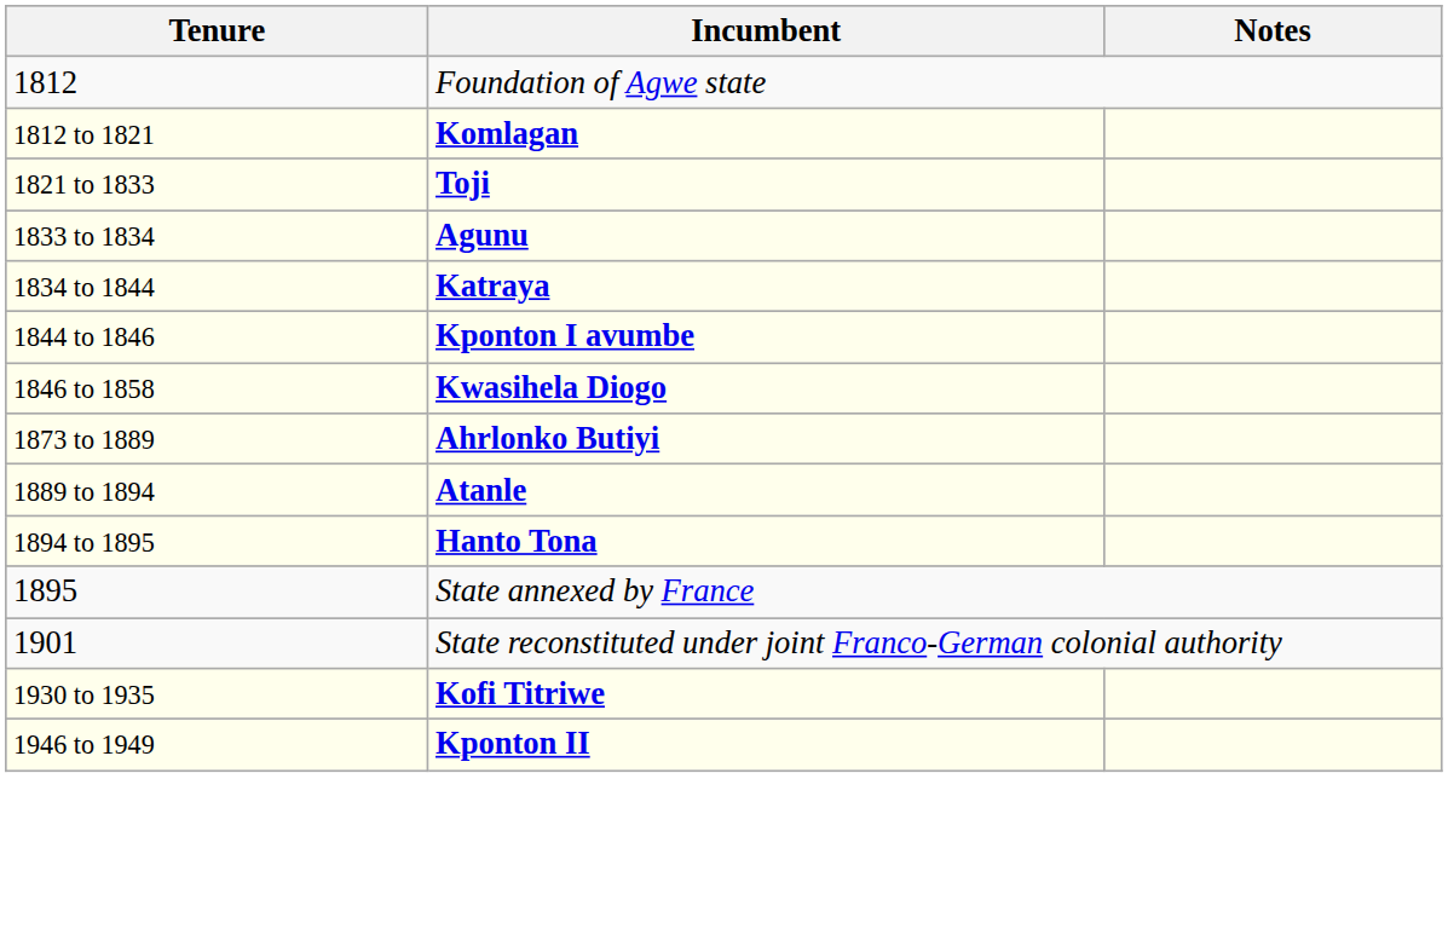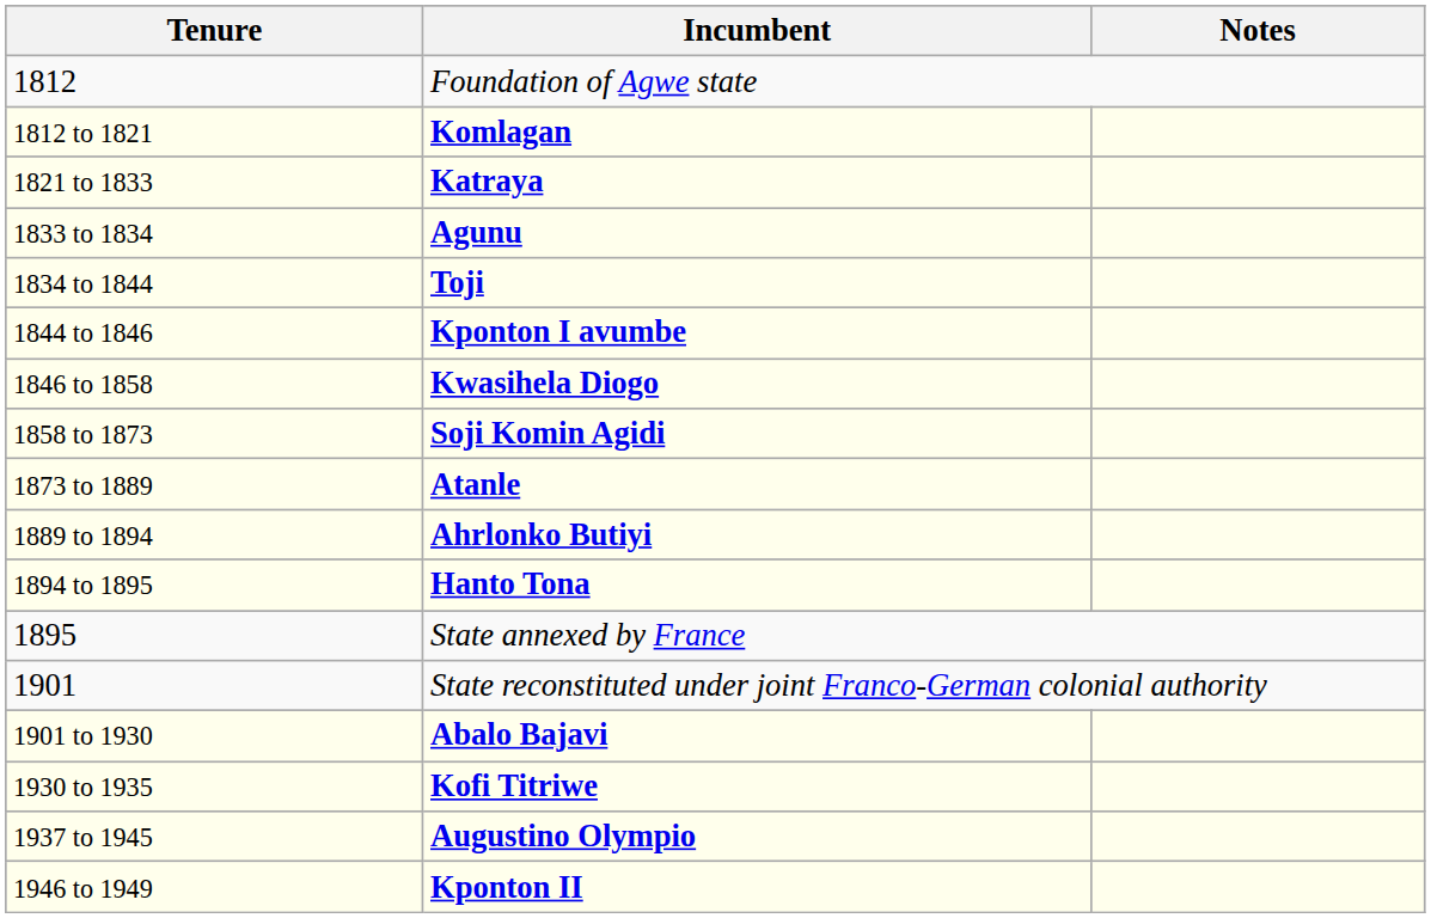 <table class="wikitable">
 <tr align=left>
 <th width="25%">Tenure</th>
 <th width="40%">Incumbent</th>
 <th width="20%">Notes</th>
 </tr>
 <tr valign=top>
 <td>1812</td>
 <td colspan="2"><em>Foundation of <a href='#'>Agwe</a> state</em></td>
 </tr>
 <tr valign=top bgcolor="#ffffec">
 <td><small>1812 to 1821</small></td>
 <td><strong><a href='#'>Komlagan</a></strong></td>
 <td> </td>
 </tr>
 <tr valign=top bgcolor="#ffffec">
 <td><small>1821 to 1833</small></td>
-<td><strong><a href='#'>Toji</a></strong></td>
+<td><strong><a href='#'>Katraya</a></strong></td>
 <td> </td>
 </tr>
 <tr valign=top bgcolor="#ffffec">
 <td><small>1833 to 1834</small></td>
 <td><strong><a href='#'>Agunu</a></strong></td>
 <td> </td>
 </tr>
 <tr valign=top bgcolor="#ffffec">
 <td><small>1834 to 1844</small></td>
-<td><strong><a href='#'>Katraya</a></strong></td>
+<td><strong><a href='#'>Toji</a></strong></td>
 <td> </td>
 </tr>
 <tr valign=top bgcolor="#ffffec">
 <td><small>1844 to 1846</small></td>
 <td><strong><a href='#'>Kponton I avumbe</a></strong></td>
 <td> </td>
 </tr>
 <tr valign=top bgcolor="#ffffec">
 <td><small>1846 to 1858</small></td>
 <td><strong><a href='#'>Kwasihela Diogo</a></strong></td>
 <td> </td>
 </tr>
 <tr valign=top bgcolor="#ffffec">
+<td><small>1858 to 1873</small></td>
+<td><strong><a href='#'>Soji Komin Agidi</a></strong></td>
+<td> </td>
+</tr>
+<tr valign=top bgcolor="#ffffec">
 <td><small>1873 to 1889</small></td>
-<td><strong><a href='#'>Ahrlonko Butiyi</a></strong></td>
+<td><strong><a href='#'>Atanle</a></strong></td>
 <td> </td>
 </tr>
 <tr valign=top bgcolor="#ffffec">
 <td><small>1889 to 1894</small></td>
-<td><strong><a href='#'>Atanle</a></strong></td>
+<td><strong><a href='#'>Ahrlonko Butiyi</a></strong></td>
 <td> </td>
 </tr>
 <tr valign=top bgcolor="#ffffec">
 <td><small>1894 to 1895</small></td>
 <td><strong><a href='#'>Hanto Tona</a></strong></td>
 <td> </td>
 </tr>
 <tr valign=top>
 <td>1895</td>
 <td colspan="2"><em>State annexed by <a href='#'>France</a></em></td>
 </tr>
 <tr valign=top>
 <td>1901</td>
 <td colspan="2"><em>State reconstituted under joint <a href='#'>Franco</a>-<a href='#'>German</a> colonial authority</em></td>
 </tr>
 <tr valign=top bgcolor="#ffffec">
+<td><small>1901 to 1930</small></td>
+<td><strong><a href='#'>Abalo Bajavi</a></strong></td>
+<td> </td>
+</tr>
+<tr valign=top bgcolor="#ffffec">
 <td><small>1930 to 1935</small></td>
 <td><strong><a href='#'>Kofi Titriwe</a></strong></td>
+<td> </td>
+</tr>
+<tr valign=top bgcolor="#ffffec">
+<td><small>1937 to 1945</small></td>
+<td><strong><a href='#'>Augustino Olympio</a></strong></td>
 <td> </td>
 </tr>
 <tr valign=top bgcolor="#ffffec">
 <td><small>1946 to 1949</small></td>
 <td><strong><a href='#'>Kponton II</a></strong></td>
 <td> </td>
 </tr>
 </table>
